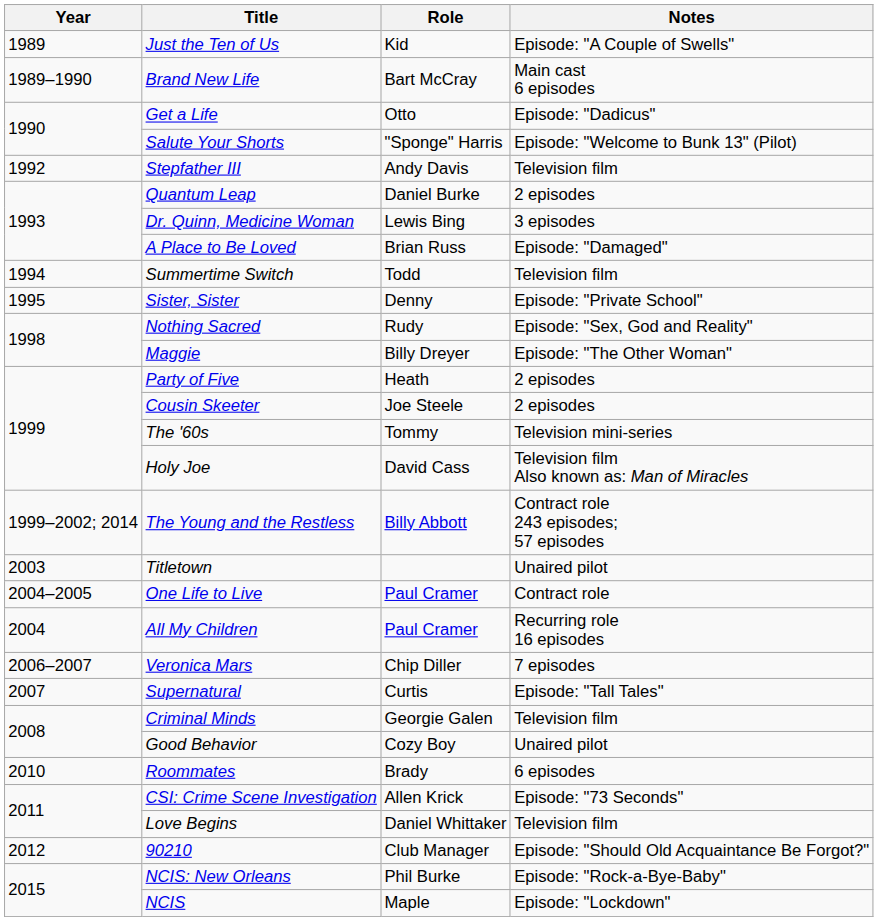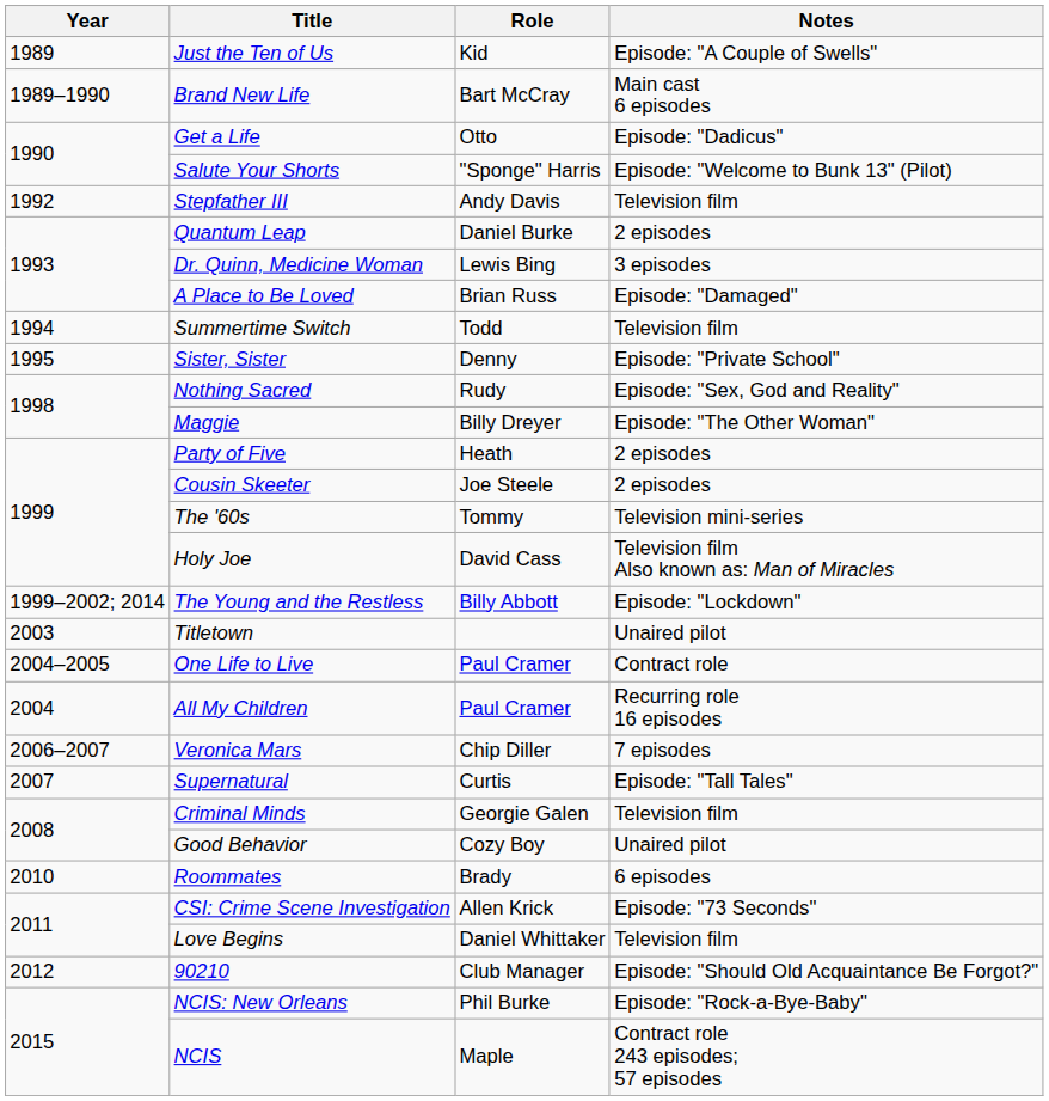 <table class="wikitable sortable">
 <tr>
 <th>Year</th>
 <th>Title</th>
 <th>Role</th>
 <th>Notes</th>
 </tr>
 <tr>
 <td>1989</td>
 <td><em><a href='#'>Just the Ten of Us</a></em></td>
 <td>Kid</td>
 <td>Episode: "A Couple of Swells"</td>
 </tr>
 <tr>
 <td>1989–1990</td>
 <td><em><a href='#'>Brand New Life</a></em></td>
 <td>Bart McCray</td>
 <td>Main cast<br>6 episodes</td>
 </tr>
 <tr>
 <td rowspan="2">1990</td>
 <td><em><a href='#'>Get a Life</a></em></td>
 <td>Otto</td>
 <td>Episode: "Dadicus"</td>
 </tr>
 <tr>
 <td><em><a href='#'>Salute Your Shorts</a></em></td>
 <td>"Sponge" Harris</td>
 <td>Episode: "Welcome to Bunk 13" (Pilot)</td>
 </tr>
 <tr>
 <td>1992</td>
 <td><em><a href='#'>Stepfather III</a></em></td>
 <td>Andy Davis</td>
 <td>Television film</td>
 </tr>
 <tr>
 <td rowspan="3">1993</td>
 <td><em><a href='#'>Quantum Leap</a></em></td>
 <td>Daniel Burke</td>
 <td>2 episodes</td>
 </tr>
 <tr>
 <td><em><a href='#'>Dr. Quinn, Medicine Woman</a></em></td>
 <td>Lewis Bing</td>
 <td>3 episodes</td>
 </tr>
 <tr>
 <td><em><a href='#'>A Place to Be Loved</a></em></td>
 <td>Brian Russ</td>
 <td>Episode: "Damaged"</td>
 </tr>
 <tr>
 <td>1994</td>
 <td><em>Summertime Switch</em></td>
 <td>Todd</td>
 <td>Television film</td>
 </tr>
 <tr>
 <td>1995</td>
 <td><em><a href='#'>Sister, Sister</a></em></td>
 <td>Denny</td>
 <td>Episode: "Private School"</td>
 </tr>
 <tr>
 <td rowspan="2">1998</td>
 <td><em><a href='#'>Nothing Sacred</a></em></td>
 <td>Rudy</td>
 <td>Episode: "Sex, God and Reality"</td>
 </tr>
 <tr>
 <td><em><a href='#'>Maggie</a></em></td>
 <td>Billy Dreyer</td>
 <td>Episode: "The Other Woman"</td>
 </tr>
 <tr>
 <td rowspan="4">1999</td>
 <td><em><a href='#'>Party of Five</a></em></td>
 <td>Heath</td>
 <td>2 episodes</td>
 </tr>
 <tr>
 <td><em><a href='#'>Cousin Skeeter</a></em></td>
 <td>Joe Steele</td>
 <td>2 episodes</td>
 </tr>
 <tr>
 <td><em>The '60s</em></td>
 <td>Tommy</td>
 <td>Television mini-series</td>
 </tr>
 <tr>
 <td><em>Holy Joe</em></td>
 <td>David Cass</td>
 <td>Television film<br>Also known as: <em>Man of Miracles</em></td>
 </tr>
 <tr>
 <td>1999–2002; 2014</td>
 <td><em><a href='#'>The Young and the Restless</a></em></td>
 <td><a href='#'>Billy Abbott</a></td>
-<td>Contract role<br>243 episodes;<br>57 episodes</td>
+<td>Episode: "Lockdown"</td>
 </tr>
 <tr>
 <td>2003</td>
 <td><em>Titletown</em></td>
 <td></td>
 <td>Unaired pilot</td>
 </tr>
 <tr>
 <td>2004–2005</td>
 <td><em><a href='#'>One Life to Live</a></em></td>
 <td><a href='#'>Paul Cramer</a></td>
 <td>Contract role</td>
 </tr>
 <tr>
 <td>2004</td>
 <td><em><a href='#'>All My Children</a></em></td>
 <td><a href='#'>Paul Cramer</a></td>
 <td>Recurring role<br>16 episodes</td>
 </tr>
 <tr>
 <td>2006–2007</td>
 <td><em><a href='#'>Veronica Mars</a></em></td>
 <td>Chip Diller</td>
 <td>7 episodes</td>
 </tr>
 <tr>
 <td>2007</td>
 <td><em><a href='#'>Supernatural</a></em></td>
 <td>Curtis</td>
 <td>Episode: "Tall Tales"</td>
 </tr>
 <tr>
 <td rowspan="2">2008</td>
 <td><em><a href='#'>Criminal Minds</a></em></td>
 <td>Georgie Galen</td>
 <td>Television film</td>
 </tr>
 <tr>
 <td><em>Good Behavior</em></td>
 <td>Cozy Boy</td>
 <td>Unaired pilot</td>
 </tr>
 <tr>
 <td>2010</td>
 <td><em><a href='#'>Roommates</a></em></td>
 <td>Brady</td>
 <td>6 episodes</td>
 </tr>
 <tr>
 <td rowspan="2">2011</td>
 <td><em><a href='#'>CSI: Crime Scene Investigation</a></em></td>
 <td>Allen Krick</td>
 <td>Episode: "73 Seconds"</td>
 </tr>
 <tr>
 <td><em>Love Begins</em></td>
 <td>Daniel Whittaker</td>
 <td>Television film</td>
 </tr>
 <tr>
 <td>2012</td>
 <td><em><a href='#'>90210</a></em></td>
 <td>Club Manager</td>
 <td>Episode: "Should Old Acquaintance Be Forgot?"</td>
 </tr>
 <tr>
 <td rowspan="2">2015</td>
 <td><em><a href='#'>NCIS: New Orleans</a></em></td>
 <td>Phil Burke</td>
 <td>Episode: "Rock-a-Bye-Baby"</td>
 </tr>
 <tr>
 <td><em><a href='#'>NCIS</a></em></td>
 <td>Maple</td>
-<td>Episode: "Lockdown"</td>
+<td>Contract role<br>243 episodes;<br>57 episodes</td>
 </tr>
 </table>
